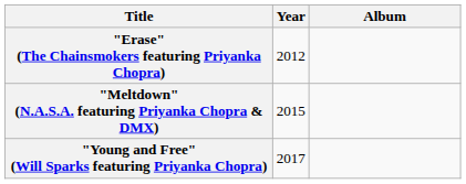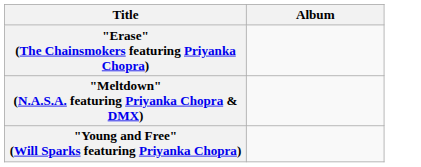 <table class="wikitable plainrowheaders" style="text-align:center;">
 <tr>
 <th scope="col" style="width: 18em;">Title</th>
-<th scope="col" style="width: 2em;">Year</th>
 <th scope="col" style="width: 10em;">Album</th>
 </tr>
 <tr>
 <th scope="row">"Erase"<br><span>(<a href='#'>The Chainsmokers</a> featuring <a href='#'>Priyanka Chopra</a>)</span></th>
-<td>2012</td>
 <td></td>
 </tr>
 <tr>
 <th scope="row">"Meltdown" <br><span>(<a href='#'>N.A.S.A.</a> featuring <a href='#'>Priyanka Chopra</a> & <a href='#'>DMX</a>)</span></th>
-<td>2015</td>
 <td></td>
 </tr>
 <tr>
 <th scope="row">"Young and Free"<br><span>(<a href='#'>Will Sparks</a> featuring <a href='#'>Priyanka Chopra</a>)</span></th>
-<td>2017</td>
 <td></td>
 </tr>
 </table>
